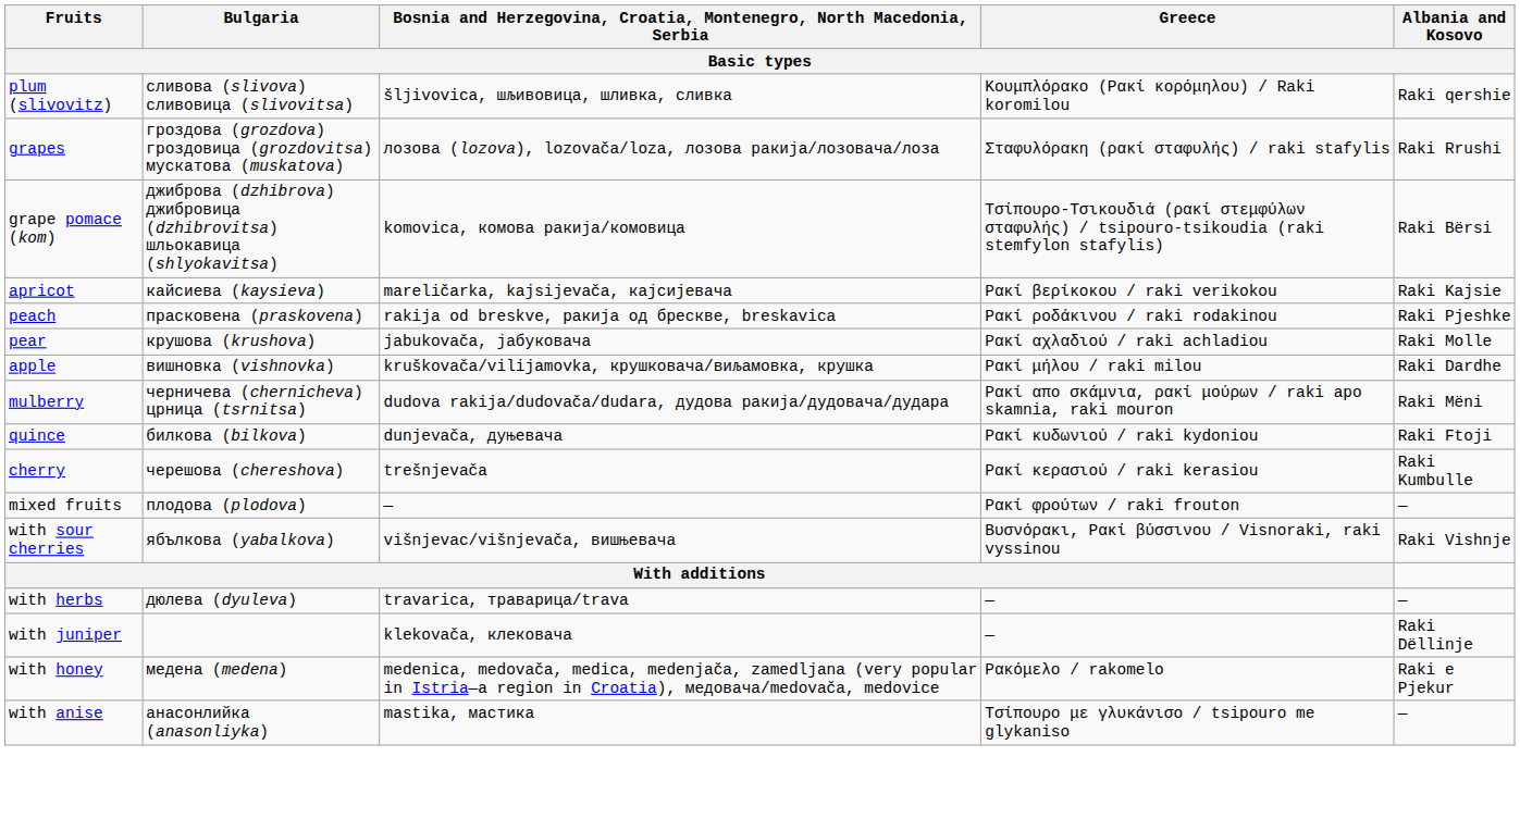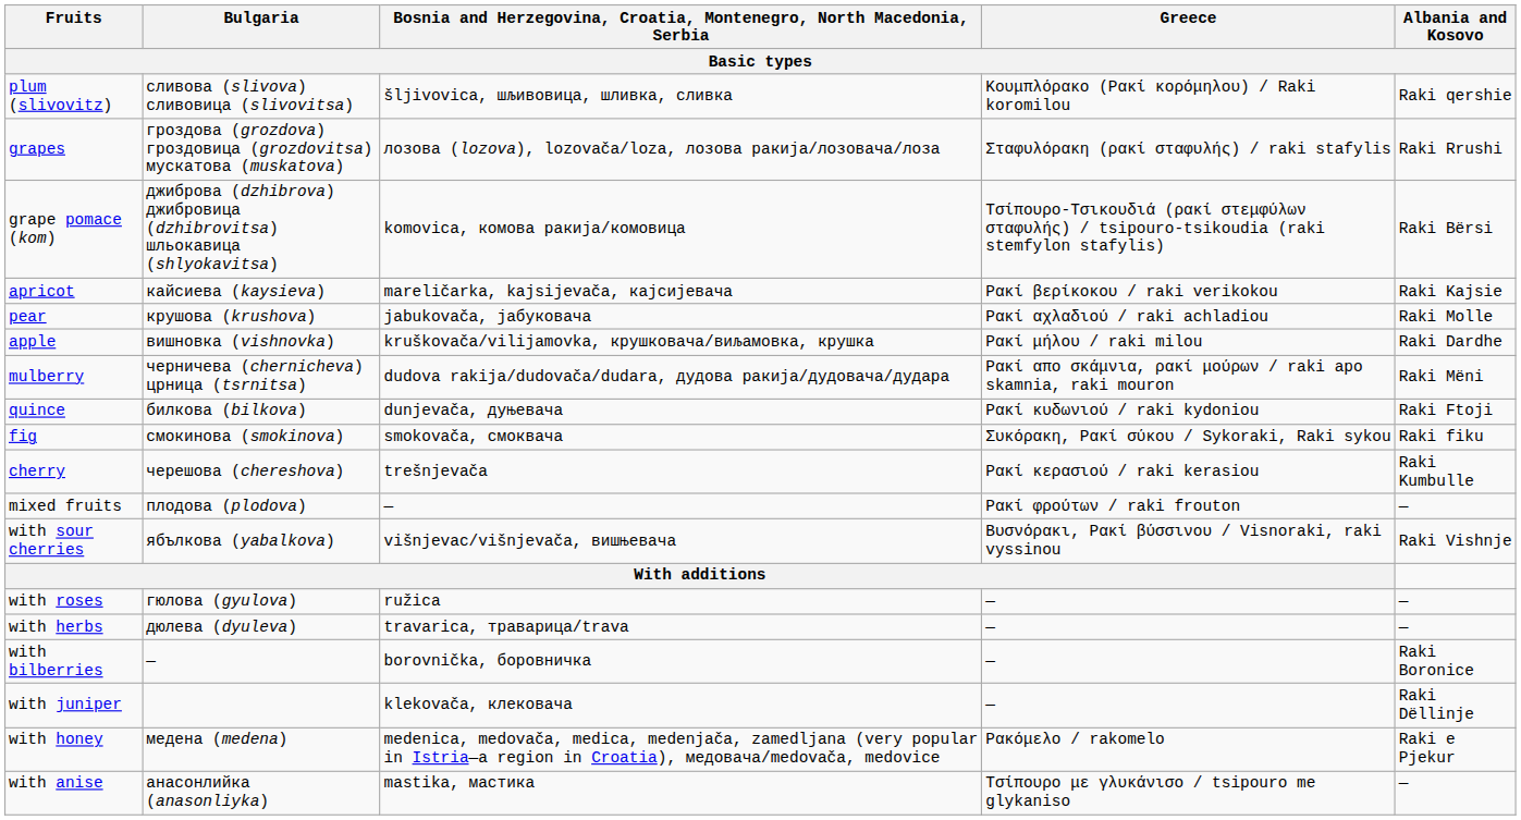 <table class=wikitable>
 <tr style="vertical-align:top; border-bottom:1px solid #666;">
 <th>Fruits</th>
 <th>Bulgaria</th>
 <th>Bosnia and Herzegovina, Croatia, Montenegro, North Macedonia, Serbia</th>
 <th>Greece</th>
 <th>Albania and Kosovo</th>
 </tr>
 <tr>
 <th colspan="5">Basic types</th>
 </tr>
 <tr>
 <td><a href='#'>plum</a> (<a href='#'>slivovitz</a>)</td>
 <td>сливова (<em>slivova</em>) сливовица (<em>slivovitsa</em>)</td>
 <td>šljivovica, шљивовица, шливка, сливка</td>
 <td>Κουμπλόρακο (Ρακί κορόμηλου) / Raki koromilou</td>
 <td>Raki qershie</td>
 </tr>
 <tr>
 <td><a href='#'>grapes</a></td>
 <td>гроздова (<em>grozdova</em>)<br>гроздовица (<em>grozdovitsa</em>)<br>мускатова (<em>muskatova</em>)</td>
 <td>лозова (<em>lozova</em>), lozovača/loza, лозова ракија/лозовача/лоза</td>
 <td>Σταφυλόρακη (ρακί σταφυλής) / raki stafylis</td>
 <td>Raki Rrushi</td>
 </tr>
 <tr>
 <td>grape <a href='#'>pomace</a><br>(<em>kom</em>)</td>
 <td>джиброва (<em>dzhibrova</em>)<br>джибровица (<em>dzhibrovitsa</em>)<br>шльокавица (<em>shlyokavitsa</em>)</td>
 <td>komovica, комова ракија/комовица</td>
 <td>Τσίπουρο-Τσικουδιά (ρακί στεμφύλων σταφυλής) / tsipouro-tsikoudia (raki stemfylon stafylis)</td>
 <td>Raki Bërsi</td>
 </tr>
 <tr>
 <td><a href='#'>apricot</a></td>
 <td>кайсиева (<em>kaysieva</em>)</td>
 <td>mareličarka, kajsijevača, кајсијевача</td>
 <td>Ρακί βερίκοκου / raki verikokou</td>
 <td>Raki Kajsie</td>
 </tr>
 <tr>
-<td><a href='#'>peach</a></td>
-<td>прасковена (<em>praskovena</em>)</td>
-<td>rakija od breskve, ракија од брескве, breskavica</td>
-<td>Ρακί ροδάκινου / raki rodakinou</td>
-<td>Raki Pjeshke</td>
-</tr>
-<tr>
 <td><a href='#'>pear</a></td>
 <td>крушoва (<em>krushova</em>)</td>
 <td>jabukovača, јабуковача</td>
 <td>Ρακί αχλαδιού / raki achladiou</td>
 <td>Raki Molle</td>
 </tr>
 <tr>
 <td><a href='#'>apple</a></td>
 <td>вишновка (<em>vishnovka</em>)</td>
 <td>kruškovača/vilijamovka, крушковача/виљамовка, крушка</td>
 <td>Ρακί μήλου / raki milou</td>
 <td>Raki Dardhe</td>
 </tr>
 <tr>
 <td><a href='#'>mulberry</a></td>
 <td>черничева (<em>chernicheva</em>)<br>црница (<em>tsrnitsa</em>)</td>
 <td>dudova rakija/dudovača/dudara, дудова ракија/дудовача/дудара</td>
 <td>Ρακί απο σκάμνια, ρακί μούρων / raki apo skamnia, raki mouron</td>
 <td>Raki Mëni</td>
 </tr>
 <tr>
 <td><a href='#'>quince</a></td>
 <td>билкова (<em>bilkova</em>)</td>
 <td>dunjevača, дуњевача</td>
 <td>Ρακί κυδωνιού / raki kydoniou</td>
 <td>Raki Ftoji</td>
 </tr>
 <tr>
+<td><a href='#'>fig</a></td>
+<td>смокинова (<em>smokinova</em>)</td>
+<td>smokovača, смоквача</td>
+<td>Συκόρακη, Ρακί σύκου / Sykoraki, Raki sykou</td>
+<td>Raki fiku</td>
+</tr>
+<tr>
 <td><a href='#'>cherry</a></td>
 <td>черешова (<em>chereshova</em>)</td>
 <td>trešnjevača</td>
 <td>Ρακί κερασιού / raki kerasiou</td>
 <td>Raki Kumbulle</td>
 </tr>
 <tr>
 <td>mixed fruits</td>
 <td>плодова (<em>plodova</em>)</td>
 <td>—</td>
 <td>Ρακί φρούτων / raki frouton</td>
 <td>—</td>
 </tr>
 <tr>
 <td>with <a href='#'>sour cherries</a></td>
 <td>ябълкова (<em>yabalkova</em>)</td>
 <td>višnjevac/višnjevača, вишњевача</td>
 <td>Βυσνόρακι, Ρακί βύσσινου / Visnoraki, raki vyssinou</td>
 <td>Raki Vishnje</td>
 </tr>
 <tr>
 <th colspan="4">With additions</th>
 <td></td>
 </tr>
 <tr>
+<td>with <a href='#'>roses</a></td>
+<td>гюлова (<em>gyulova</em>)</td>
+<td>ružica</td>
+<td>—</td>
+<td>—</td>
+</tr>
+<tr>
 <td>with <a href='#'>herbs</a></td>
 <td>дюлева (<em>dyuleva</em>)</td>
 <td>travarica, траварица/trava</td>
 <td>—</td>
 <td>—</td>
+</tr>
+<tr>
+<td>with <a href='#'>bilberries</a></td>
+<td>—</td>
+<td>borovnička, боровничка</td>
+<td>—</td>
+<td>Raki Boronice</td>
 </tr>
 <tr>
 <td>with <a href='#'>juniper</a></td>
 <td></td>
 <td>klekovača, клековача</td>
 <td>—</td>
 <td>Raki Dëllinje</td>
 </tr>
 <tr valign=top>
 <td>with <a href='#'>honey</a></td>
 <td>медена (<em>medena</em>)</td>
 <td>medenica, medovača, medica, medenjača, zamedljana (very popular in <a href='#'>Istria</a>—a region in <a href='#'>Croatia</a>), медовача/medovača, medovice</td>
 <td>Ρακόμελο / rakomelo</td>
 <td>Raki e Pjekur</td>
 </tr>
 <tr valign=top>
 <td>with <a href='#'>anise</a></td>
 <td>анасонлийка (<em>anasonliyka</em>)</td>
 <td>mastika, мастика</td>
 <td>Τσίπουρο με γλυκάνισο / tsipouro me glykaniso</td>
 <td>—</td>
 </tr>
 </table>
